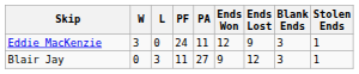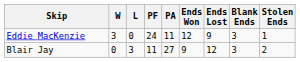 <table class=wikitable>
 <tr>
 <th width=150>Skip</th>
 <th width=20>W</th>
 <th width=20>L</th>
 <th width=20>PF</th>
 <th width=20>PA</th>
 <th width=20>Ends <br> Won</th>
 <th width=20>Ends <br> Lost</th>
 <th width=20>Blank <br> Ends</th>
 <th width=20>Stolen <br> Ends</th>
 </tr>
 <tr>
 <td><a href='#'>Eddie MacKenzie</a></td>
 <td>3</td>
 <td>0</td>
 <td>24</td>
 <td>11</td>
 <td>12</td>
 <td>9</td>
 <td>3</td>
 <td>1</td>
 </tr>
 <tr>
 <td>Blair Jay</td>
 <td>0</td>
 <td>3</td>
 <td>11</td>
 <td>27</td>
 <td>9</td>
 <td>12</td>
 <td>3</td>
-<td>1</td>
+<td>2</td>
 </tr>
 </table>
